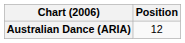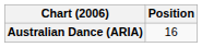 <table class="wikitable plainrowheaders" style="text-align:center">
 <tr>
 <th>Chart (2006)</th>
 <th>Position</th>
 </tr>
 <tr>
 <th scope="row">Australian Dance (ARIA)</th>
-<td>12</td>
+<td>16</td>
 </tr>
 </table>
